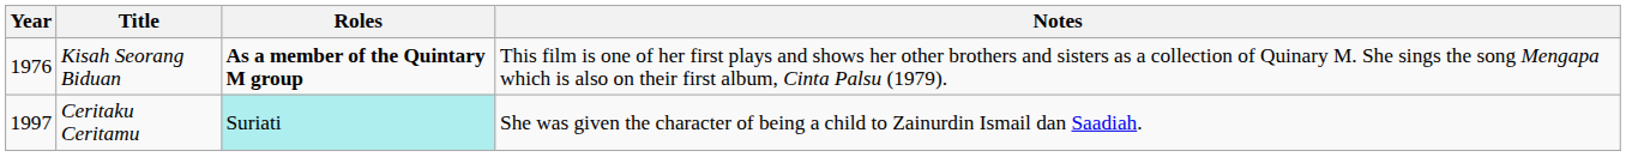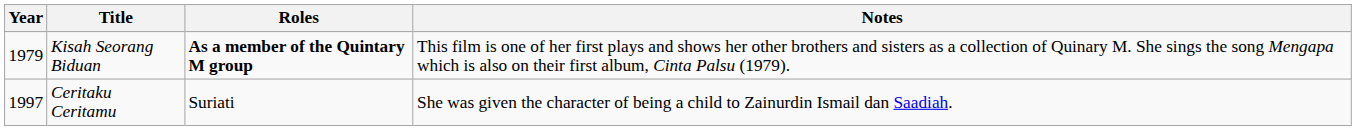 <table class="wikitable sortable">
 <tr>
 <th>Year</th>
 <th>Title</th>
 <th>Roles</th>
 <th>Notes</th>
 </tr>
 <tr>
-<td>1976</td>
+<td>1979</td>
 <td><em>Kisah Seorang Biduan</em></td>
 <td><strong>As a member of the Quintary M group</strong></td>
 <td>This film is one of her first plays and shows her other brothers and sisters as a collection of Quinary M. She sings the song <em>Mengapa</em> which is also on their first album, <em>Cinta Palsu</em> (1979).</td>
 </tr>
 <tr>
 <td>1997</td>
 <td><em>Ceritaku Ceritamu</em></td>
-<td style="background: paleturquoise;">Suriati</td>
+<td>Suriati</td>
 <td>She was given the character of being a child to Zainurdin Ismail dan <a href='#'>Saadiah</a>.</td>
 </tr>
 </table>
